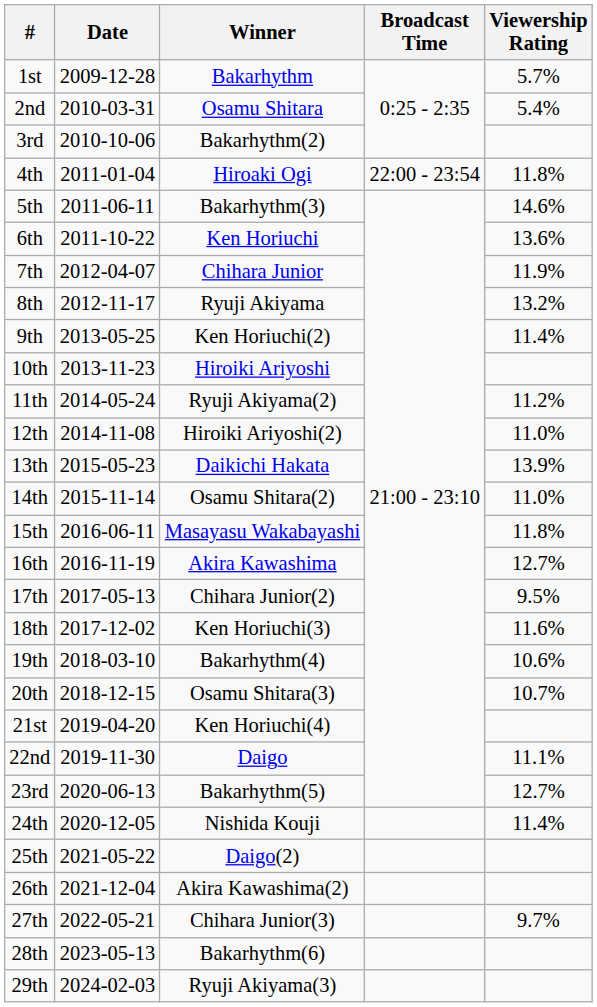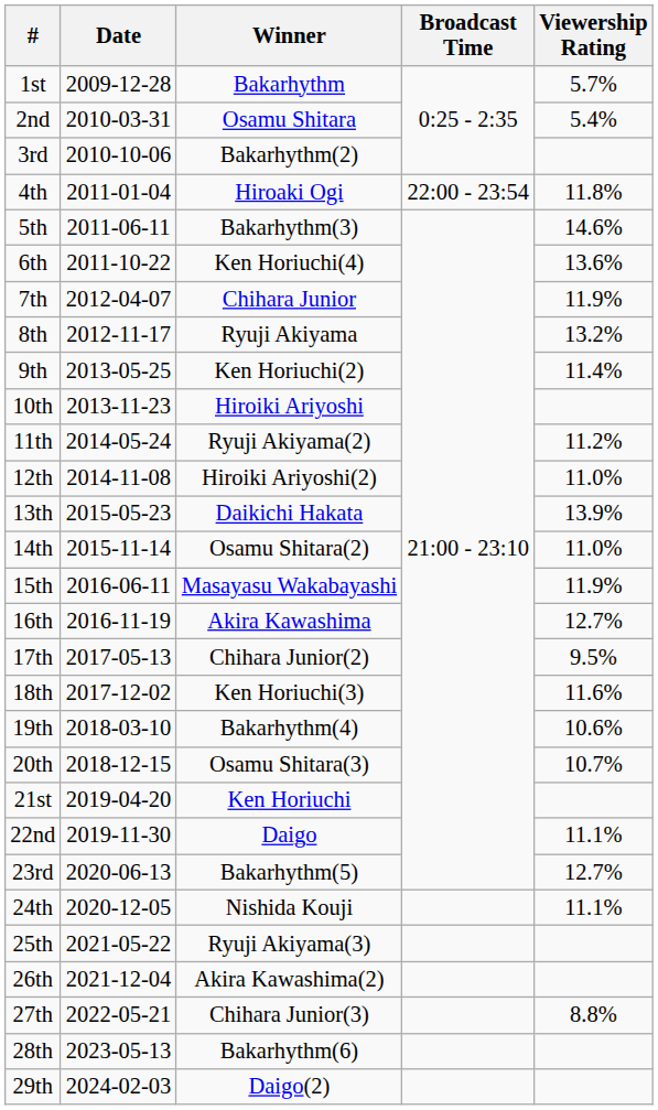 <table class="wikitable" style="text-align:center">
 <tr>
 <th>#</th>
 <th>Date</th>
 <th>Winner</th>
 <th>Broadcast<br>Time</th>
 <th>Viewership<br>Rating</th>
 </tr>
 <tr>
 <td>1st</td>
 <td>2009-12-28</td>
 <td><a href='#'>Bakarhythm</a></td>
 <td rowspan="3">0:25 - 2:35</td>
 <td>5.7%</td>
 </tr>
 <tr>
 <td>2nd</td>
 <td>2010-03-31</td>
 <td><a href='#'>Osamu Shitara</a></td>
 <td>5.4%</td>
 </tr>
 <tr>
 <td>3rd</td>
 <td>2010-10-06</td>
 <td>Bakarhythm(2)</td>
 <td></td>
 </tr>
 <tr>
 <td>4th</td>
 <td>2011-01-04</td>
 <td><a href='#'>Hiroaki Ogi</a></td>
 <td>22:00 - 23:54</td>
 <td>11.8%</td>
 </tr>
 <tr>
 <td>5th</td>
 <td>2011-06-11</td>
 <td>Bakarhythm(3)</td>
 <td rowspan="19">21:00 - 23:10</td>
 <td>14.6%</td>
 </tr>
 <tr>
 <td>6th</td>
 <td>2011-10-22</td>
-<td><a href='#'>Ken Horiuchi</a></td>
+<td>Ken Horiuchi(4)</td>
 <td>13.6%</td>
 </tr>
 <tr>
 <td>7th</td>
 <td>2012-04-07</td>
 <td><a href='#'>Chihara Junior</a></td>
 <td>11.9%</td>
 </tr>
 <tr>
 <td>8th</td>
 <td>2012-11-17</td>
 <td>Ryuji Akiyama</td>
 <td>13.2%</td>
 </tr>
 <tr>
 <td>9th</td>
 <td>2013-05-25</td>
 <td>Ken Horiuchi(2)</td>
 <td>11.4%</td>
 </tr>
 <tr>
 <td>10th</td>
 <td>2013-11-23</td>
 <td><a href='#'>Hiroiki Ariyoshi</a></td>
 <td></td>
 </tr>
 <tr>
 <td>11th</td>
 <td>2014-05-24</td>
 <td>Ryuji Akiyama(2)</td>
 <td>11.2%</td>
 </tr>
 <tr>
 <td>12th</td>
 <td>2014-11-08</td>
 <td>Hiroiki Ariyoshi(2)</td>
 <td>11.0%</td>
 </tr>
 <tr>
 <td>13th</td>
 <td>2015-05-23</td>
 <td><a href='#'>Daikichi Hakata</a></td>
 <td>13.9%</td>
 </tr>
 <tr>
 <td>14th</td>
 <td>2015-11-14</td>
 <td>Osamu Shitara(2)</td>
 <td>11.0%</td>
 </tr>
 <tr>
 <td>15th</td>
 <td>2016-06-11</td>
 <td><a href='#'>Masayasu Wakabayashi</a></td>
-<td>11.8%</td>
+<td>11.9%</td>
 </tr>
 <tr>
 <td>16th</td>
 <td>2016-11-19</td>
 <td><a href='#'>Akira Kawashima</a></td>
 <td>12.7%</td>
 </tr>
 <tr>
 <td>17th</td>
 <td>2017-05-13</td>
 <td>Chihara Junior(2)</td>
 <td>9.5%</td>
 </tr>
 <tr>
 <td>18th</td>
 <td>2017-12-02</td>
 <td>Ken Horiuchi(3)</td>
 <td>11.6%</td>
 </tr>
 <tr>
 <td>19th</td>
 <td>2018-03-10</td>
 <td>Bakarhythm(4)</td>
 <td>10.6%</td>
 </tr>
 <tr>
 <td>20th</td>
 <td>2018-12-15</td>
 <td>Osamu Shitara(3)</td>
 <td>10.7%</td>
 </tr>
 <tr>
 <td>21st</td>
 <td>2019-04-20</td>
-<td>Ken Horiuchi(4)</td>
+<td><a href='#'>Ken Horiuchi</a></td>
 <td></td>
 </tr>
 <tr>
 <td>22nd</td>
 <td>2019-11-30</td>
 <td><a href='#'>Daigo</a></td>
 <td>11.1%</td>
 </tr>
 <tr>
 <td>23rd</td>
 <td>2020-06-13</td>
 <td>Bakarhythm(5)</td>
 <td>12.7%</td>
 </tr>
 <tr>
 <td>24th</td>
 <td>2020-12-05</td>
 <td>Nishida Kouji</td>
 <td></td>
-<td>11.4%</td>
+<td>11.1%</td>
 </tr>
 <tr>
 <td>25th</td>
 <td>2021-05-22</td>
-<td><a href='#'>Daigo</a>(2)</td>
+<td>Ryuji Akiyama(3)</td>
 <td></td>
 <td></td>
 </tr>
 <tr>
 <td>26th</td>
 <td>2021-12-04</td>
 <td>Akira Kawashima(2)</td>
 <td></td>
 <td></td>
 </tr>
 <tr>
 <td>27th</td>
 <td>2022-05-21</td>
 <td>Chihara Junior(3)</td>
 <td></td>
-<td>9.7%</td>
+<td>8.8%</td>
 </tr>
 <tr>
 <td>28th</td>
 <td>2023-05-13</td>
 <td>Bakarhythm(6)</td>
 <td></td>
 <td></td>
 </tr>
 <tr>
 <td>29th</td>
 <td>2024-02-03</td>
-<td>Ryuji Akiyama(3)</td>
+<td><a href='#'>Daigo</a>(2)</td>
 <td></td>
 <td></td>
 </tr>
 </table>
